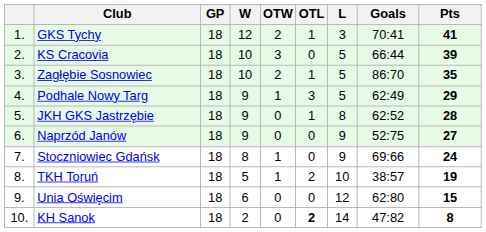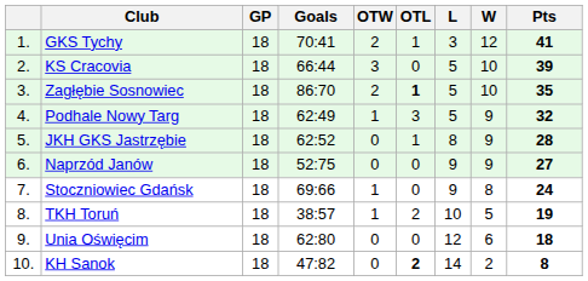 <table class="wikitable">
 <tr>
 <th width="30"></th>
 <th width="200">Club</th>
 <th width="30">GP</th>
-<th width="30">W</th>
+<th width="70">Goals</th>
 <th width="30">OTW</th>
 <th width="30">OTL</th>
 <th width="30">L</th>
-<th width="70">Goals</th>
+<th width="30">W</th>
 <th width="70">Pts</th>
 </tr>
 <tr bgcolor="#e6fae6" align="center">
 <td>1.</td>
 <td align="left"><a href='#'>GKS Tychy</a></td>
 <td>18</td>
-<td>12</td>
+<td>70:41</td>
 <td>2</td>
 <td>1</td>
 <td>3</td>
-<td>70:41</td>
+<td>12</td>
 <td><strong>41</strong></td>
 </tr>
 <tr bgcolor="#e6fae6" align="center">
 <td>2.</td>
 <td align="left"><a href='#'>KS Cracovia</a></td>
 <td>18</td>
-<td>10</td>
+<td>66:44</td>
 <td>3</td>
 <td>0</td>
 <td>5</td>
-<td>66:44</td>
+<td>10</td>
 <td><strong>39</strong></td>
 </tr>
 <tr bgcolor="#e6fae6" align="center">
 <td>3.</td>
 <td align="left"><a href='#'>Zagłębie Sosnowiec</a></td>
 <td>18</td>
+<td>86:70</td>
+<td>2</td>
+<td><strong>1</strong></td>
+<td>5</td>
 <td>10</td>
-<td>2</td>
-<td>1</td>
-<td>5</td>
-<td>86:70</td>
 <td><strong>35</strong></td>
 </tr>
 <tr bgcolor="#e6fae6" align="center">
 <td>4.</td>
 <td align="left"><a href='#'>Podhale Nowy Targ</a></td>
 <td>18</td>
-<td>9</td>
+<td>62:49</td>
 <td>1</td>
 <td>3</td>
 <td>5</td>
-<td>62:49</td>
-<td><strong>29</strong></td>
+<td>9</td>
+<td><strong>32</strong></td>
 </tr>
 <tr bgcolor="#e6fae6" align="center">
 <td>5.</td>
 <td align="left"><a href='#'>JKH GKS Jastrzębie</a></td>
 <td>18</td>
-<td>9</td>
+<td>62:52</td>
 <td>0</td>
 <td>1</td>
 <td>8</td>
-<td>62:52</td>
+<td>9</td>
 <td><strong>28</strong></td>
 </tr>
 <tr bgcolor="#e6fae6" align="center">
 <td>6.</td>
 <td align="left"><a href='#'>Naprzód Janów</a></td>
 <td>18</td>
-<td>9</td>
+<td>52:75</td>
 <td>0</td>
 <td>0</td>
 <td>9</td>
-<td>52:75</td>
+<td>9</td>
 <td><strong>27</strong></td>
 </tr>
 <tr bgcolor="#FFFFFF" align="center">
 <td>7.</td>
 <td align="left"><a href='#'>Stoczniowiec Gdańsk</a></td>
 <td>18</td>
-<td>8</td>
+<td>69:66</td>
 <td>1</td>
 <td>0</td>
 <td>9</td>
-<td>69:66</td>
+<td>8</td>
 <td><strong>24</strong></td>
 </tr>
 <tr bgcolor="#FFFFFF" align="center">
 <td>8.</td>
 <td align="left"><a href='#'>TKH Toruń</a></td>
 <td>18</td>
-<td>5</td>
+<td>38:57</td>
 <td>1</td>
 <td>2</td>
 <td>10</td>
-<td>38:57</td>
+<td>5</td>
 <td><strong>19</strong></td>
 </tr>
 <tr bgcolor="#FFFFFF" align="center">
 <td>9.</td>
 <td align="left"><a href='#'>Unia Oświęcim</a></td>
 <td>18</td>
-<td>6</td>
+<td>62:80</td>
 <td>0</td>
 <td>0</td>
 <td>12</td>
-<td>62:80</td>
-<td><strong>15</strong></td>
+<td>6</td>
+<td><strong>18</strong></td>
 </tr>
 <tr bgcolor="#FFFFFF" align="center">
 <td>10.</td>
 <td align="left"><a href='#'>KH Sanok</a></td>
 <td>18</td>
-<td>2</td>
+<td>47:82</td>
 <td>0</td>
 <td><strong>2</strong></td>
 <td>14</td>
-<td>47:82</td>
+<td>2</td>
 <td><strong>8</strong></td>
 </tr>
 </table>
